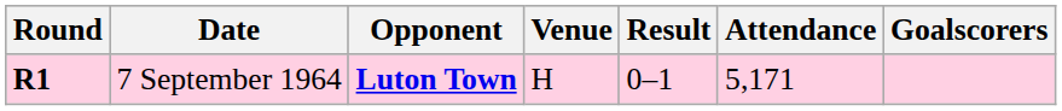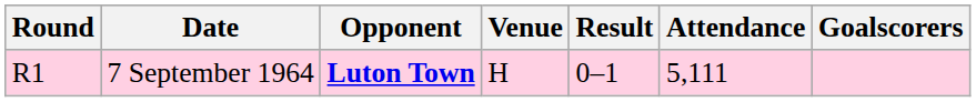 <table class="wikitable">
 <tr>
 <th>Round</th>
 <th>Date</th>
 <th>Opponent</th>
 <th>Venue</th>
 <th>Result</th>
 <th>Attendance</th>
 <th>Goalscorers</th>
 </tr>
 <tr style="background-color: #ffd0e3;">
-<td><strong>R1</strong></td>
+<td>R1</td>
 <td>7 September 1964</td>
 <td><strong><a href='#'>Luton Town</a></strong></td>
 <td>H</td>
 <td>0–1</td>
-<td>5,171</td>
+<td>5,111</td>
 <td></td>
 </tr>
 </table>
